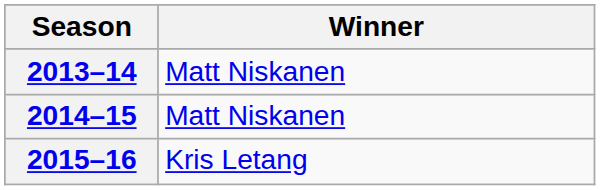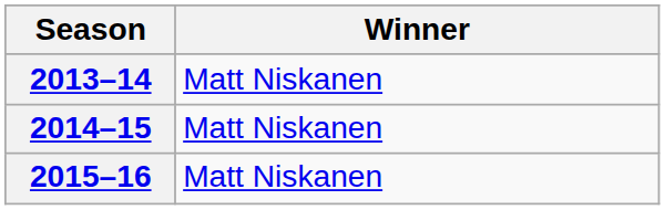 <table class="wikitable">
 <tr>
 <th scope="col" style="width:5em">Season</th>
 <th scope="col" style="width:15em">Winner</th>
 </tr>
 <tr>
 <th scope="row"><a href='#'>2013–14</a></th>
 <td><a href='#'>Matt Niskanen</a></td>
 </tr>
 <tr>
 <th scope="row"><a href='#'>2014–15</a></th>
 <td><a href='#'>Matt Niskanen</a></td>
 </tr>
 <tr>
 <th scope="row"><a href='#'>2015–16</a></th>
-<td><a href='#'>Kris Letang</a></td>
+<td><a href='#'>Matt Niskanen</a></td>
 </tr>
 </table>
